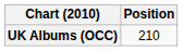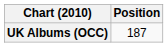 <table class="wikitable sortable plainrowheaders" style="text-align:center">
 <tr>
 <th scope="col">Chart (2010)</th>
 <th scope="col">Position</th>
 </tr>
 <tr>
 <th scope="row">UK Albums (OCC)</th>
-<td>210</td>
+<td>187</td>
 </tr>
 </table>
